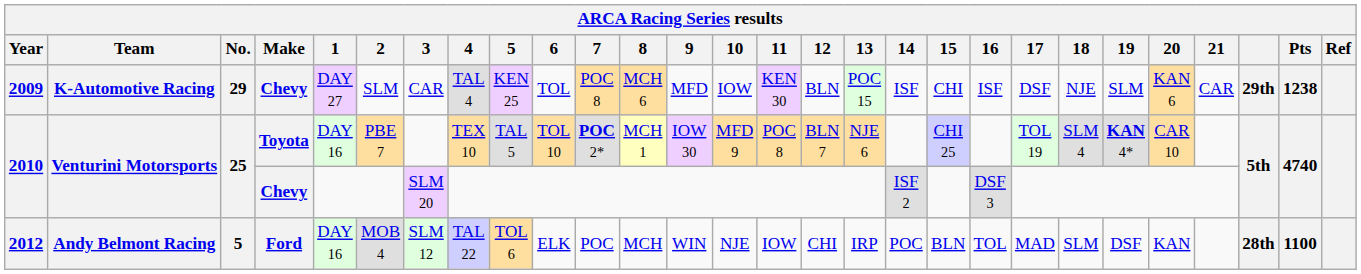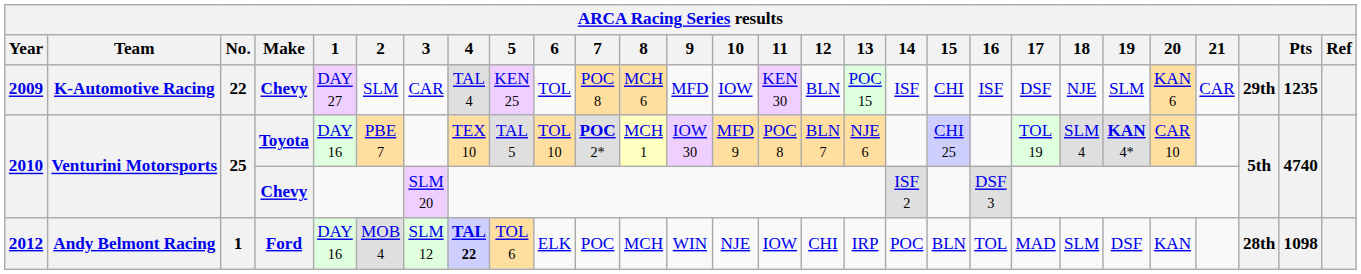 <table class="wikitable" style="text-align:center; font-size:75%">
 <tr>
 <th colspan=45><a href='#'>ARCA Racing Series</a> results</th>
 </tr>
 <tr>
 <th>Year</th>
 <th>Team</th>
 <th>No.</th>
 <th>Make</th>
 <th>1</th>
 <th>2</th>
 <th>3</th>
 <th>4</th>
 <th>5</th>
 <th>6</th>
 <th>7</th>
 <th>8</th>
 <th>9</th>
 <th>10</th>
 <th>11</th>
 <th>12</th>
 <th>13</th>
 <th>14</th>
 <th>15</th>
 <th>16</th>
 <th>17</th>
 <th>18</th>
 <th>19</th>
 <th>20</th>
 <th>21</th>
 <th></th>
 <th>Pts</th>
 <th>Ref</th>
 </tr>
 <tr>
 <th><a href='#'>2009</a></th>
 <th><a href='#'>K-Automotive Racing</a></th>
-<th>29</th>
+<th>22</th>
 <th><a href='#'>Chevy</a></th>
 <td style="background:#EFCFFF;"><a href='#'>DAY</a> <br><small>27</small></td>
 <td><a href='#'>SLM</a></td>
 <td><a href='#'>CAR</a></td>
 <td style="background:#DFDFDF;"><a href='#'>TAL</a> <br><small>4</small></td>
 <td style="background:#EFCFFF;"><a href='#'>KEN</a> <br><small>25</small></td>
 <td><a href='#'>TOL</a></td>
 <td style="background:#FFDF9F;"><a href='#'>POC</a> <br><small>8</small></td>
 <td style="background:#FFDF9F;"><a href='#'>MCH</a> <br><small>6</small></td>
 <td><a href='#'>MFD</a></td>
 <td><a href='#'>IOW</a></td>
 <td style="background:#EFCFFF;"><a href='#'>KEN</a> <br><small>30</small></td>
 <td><a href='#'>BLN</a></td>
 <td style="background:#DFFFDF;"><a href='#'>POC</a> <br><small>15</small></td>
 <td><a href='#'>ISF</a></td>
 <td><a href='#'>CHI</a></td>
 <td><a href='#'>ISF</a></td>
 <td><a href='#'>DSF</a></td>
 <td><a href='#'>NJE</a></td>
 <td><a href='#'>SLM</a></td>
 <td style="background:#FFDF9F;"><a href='#'>KAN</a> <br><small>6</small></td>
 <td><a href='#'>CAR</a></td>
 <th>29th</th>
-<th>1238</th>
+<th>1235</th>
 <th></th>
 </tr>
 <tr>
 <th rowspan=2><a href='#'>2010</a></th>
 <th rowspan=2><a href='#'>Venturini Motorsports</a></th>
 <th rowspan=2>25</th>
 <th><a href='#'>Toyota</a></th>
 <td style="background:#DFFFDF;"><a href='#'>DAY</a> <br><small>16</small></td>
 <td style="background:#FFDF9F;"><a href='#'>PBE</a> <br><small>7</small></td>
 <td></td>
 <td style="background:#FFDF9F;"><a href='#'>TEX</a> <br><small>10</small></td>
 <td style="background:#DFDFDF;"><a href='#'>TAL</a> <br><small>5</small></td>
 <td style="background:#FFDF9F;"><a href='#'>TOL</a> <br><small>10</small></td>
 <td style="background:#DFDFDF;"><strong><a href='#'>POC</a></strong> <br><small>2*</small></td>
 <td style="background:#FFFFBF;"><a href='#'>MCH</a> <br><small>1</small></td>
 <td style="background:#EFCFFF;"><a href='#'>IOW</a> <br><small>30</small></td>
 <td style="background:#FFDF9F;"><a href='#'>MFD</a> <br><small>9</small></td>
 <td style="background:#FFDF9F;"><a href='#'>POC</a> <br><small>8</small></td>
 <td style="background:#FFDF9F;"><a href='#'>BLN</a> <br><small>7</small></td>
 <td style="background:#FFDF9F;"><a href='#'>NJE</a> <br><small>6</small></td>
 <td></td>
 <td style="background:#CFCFFF;"><a href='#'>CHI</a> <br><small>25</small></td>
 <td></td>
 <td style="background:#DFFFDF;"><a href='#'>TOL</a> <br><small>19</small></td>
 <td style="background:#DFDFDF;"><a href='#'>SLM</a> <br><small>4</small></td>
 <td style="background:#DFDFDF;"><strong><a href='#'>KAN</a></strong> <br><small>4*</small></td>
 <td style="background:#FFDF9F;"><a href='#'>CAR</a> <br><small>10</small></td>
 <td></td>
 <th rowspan=2>5th</th>
 <th rowspan=2>4740</th>
 <th rowspan=2></th>
 </tr>
 <tr>
 <th><a href='#'>Chevy</a></th>
 <td colspan=2></td>
 <td style="background:#EFCFFF;"><a href='#'>SLM</a> <br><small>20</small></td>
 <td colspan=10></td>
 <td style="background:#DFDFDF;"><a href='#'>ISF</a> <br><small>2</small></td>
 <td></td>
 <td style="background:#DFDFDF;"><a href='#'>DSF</a> <br><small>3</small></td>
 <td colspan=5></td>
 </tr>
 <tr>
 <th><a href='#'>2012</a></th>
 <th><a href='#'>Andy Belmont Racing</a></th>
-<th>5</th>
+<th>1</th>
 <th><a href='#'>Ford</a></th>
 <td style="background:#DFFFDF;"><a href='#'>DAY</a> <br><small>16</small></td>
 <td style="background:#DFDFDF;"><a href='#'>MOB</a> <br><small>4</small></td>
 <td style="background:#DFFFDF;"><a href='#'>SLM</a> <br><small>12</small></td>
-<td style="background:#CFCFFF;"><a href='#'>TAL</a><br><small>22</small></td>
+<td style="background:#CFCFFF;"><strong><a href='#'>TAL</a><br><small>22</small></strong></td>
 <td style="background:#FFDF9F;"><a href='#'>TOL</a> <br><small>6</small></td>
 <td><a href='#'>ELK</a></td>
 <td><a href='#'>POC</a></td>
 <td><a href='#'>MCH</a></td>
 <td><a href='#'>WIN</a></td>
 <td><a href='#'>NJE</a></td>
 <td><a href='#'>IOW</a></td>
 <td><a href='#'>CHI</a></td>
 <td><a href='#'>IRP</a></td>
 <td><a href='#'>POC</a></td>
 <td><a href='#'>BLN</a></td>
 <td><a href='#'>TOL</a></td>
 <td><a href='#'>MAD</a></td>
 <td><a href='#'>SLM</a></td>
 <td><a href='#'>DSF</a></td>
 <td><a href='#'>KAN</a></td>
 <td></td>
 <th>28th</th>
-<th>1100</th>
+<th>1098</th>
 <th></th>
 </tr>
 </table>
